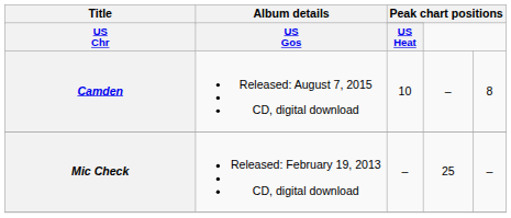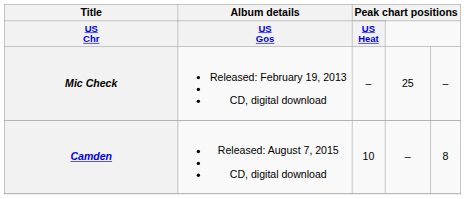 <table class="wikitable plainrowheaders" style="text-align:center;">
 <tr>
 <th scope="col" rowspan="2" style="width:16em;">Title</th>
 <th scope="col" rowspan="2" style="width:16em;">Album details</th>
 <th scope="col" colspan="3">Peak chart positions</th>
 </tr>
 <tr>
 </tr>
 <tr>
 <th style="width:3em; font-size:90%"><a href='#'>US<br>Chr</a></th>
 <th style="width:3em; font-size:90%"><a href='#'>US<br>Gos</a></th>
 <th style="width:3em; font-size:90%"><a href='#'>US<br>Heat</a></th>
 </tr>
 <tr>
+<th scope="row"><em>Mic Check</em></th>
+<td><br><ul><li>Released: February 19, 2013</li><li></li><li>CD, digital download</li></ul></td>
+<td>–</td>
+<td>25</td>
+<td>–</td>
+</tr>
+<tr>
+</tr>
+<tr>
 <th scope="row"><em><a href='#'>Camden</a></em></th>
 <td><br><ul><li>Released: August 7, 2015</li><li></li><li>CD, digital download</li></ul></td>
 <td>10</td>
 <td>–</td>
 <td>8</td>
 </tr>
 <tr>
 </tr>
-<tr>
-<th scope="row"><em>Mic Check</em></th>
-<td><br><ul><li>Released: February 19, 2013</li><li></li><li>CD, digital download</li></ul></td>
-<td>–</td>
-<td>25</td>
-<td>–</td>
-</tr>
-<tr>
-</tr>
 </table>
